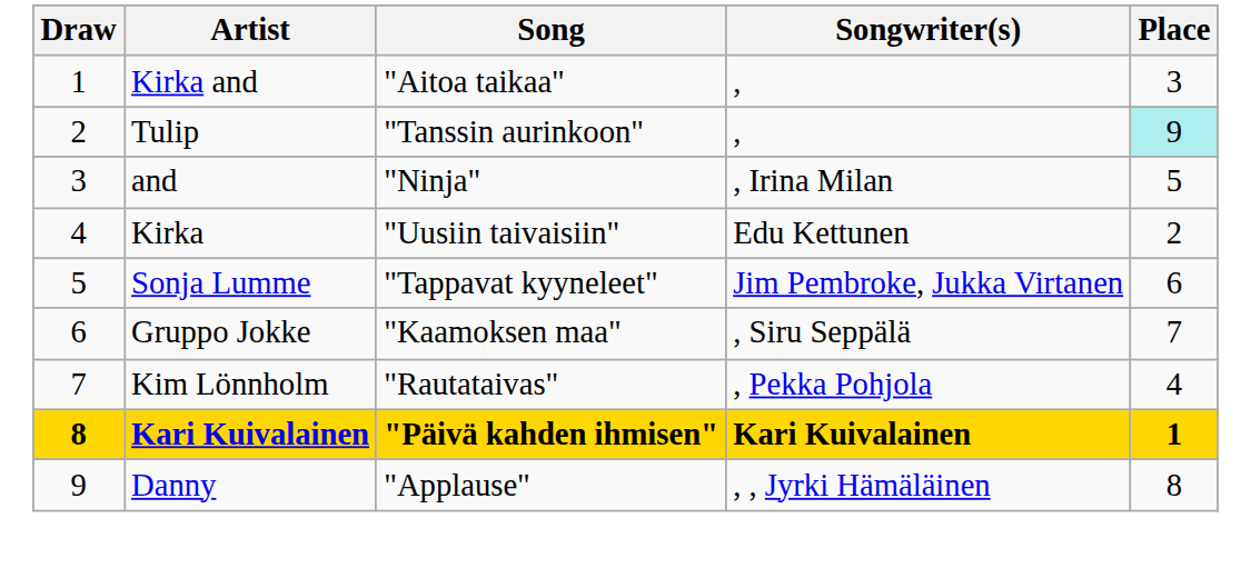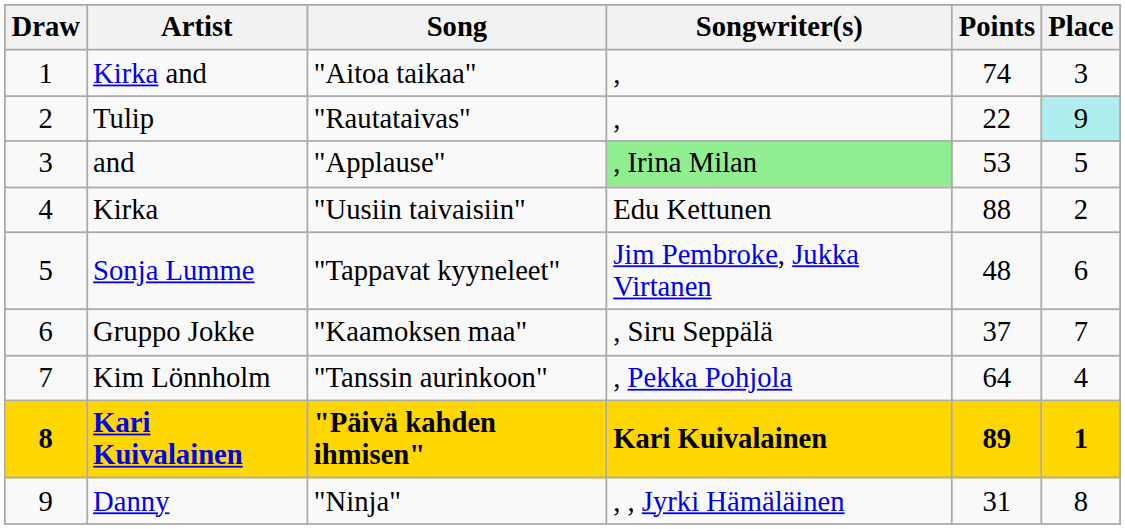 <table class="sortable wikitable" style="margin: 1em auto 1em auto; text-align:center">
 <tr>
 <th>Draw</th>
 <th>Artist</th>
 <th>Song</th>
 <th>Songwriter(s)</th>
+<th>Points</th>
 <th>Place</th>
 </tr>
 <tr>
 <td>1</td>
 <td align="left"><a href='#'>Kirka</a> and </td>
 <td align="left">"Aitoa taikaa"</td>
 <td align="left">,  </td>
+<td>74</td>
 <td>3</td>
 </tr>
 <tr>
 <td>2</td>
 <td align="left">Tulip</td>
-<td align="left">"Tanssin aurinkoon"</td>
+<td align="left">"Rautataivas"</td>
 <td align="left">, </td>
+<td>22</td>
 <td style="background: paleturquoise;">9</td>
 </tr>
 <tr>
 <td>3</td>
 <td align="left"> and </td>
-<td align="left">"Ninja"</td>
-<td align="left">, Irina Milan</td>
+<td align="left">"Applause"</td>
+<td align="left" style="background: lightgreen;">, Irina Milan</td>
+<td>53</td>
 <td>5</td>
 </tr>
 <tr>
 <td>4</td>
 <td align="left">Kirka</td>
 <td align="left">"Uusiin taivaisiin"</td>
 <td align="left">Edu Kettunen</td>
+<td>88</td>
 <td>2</td>
 </tr>
 <tr>
 <td>5</td>
 <td align="left"><a href='#'>Sonja Lumme</a></td>
 <td align="left">"Tappavat kyyneleet"</td>
 <td align="left"><a href='#'>Jim Pembroke</a>, <a href='#'>Jukka Virtanen</a></td>
+<td>48</td>
 <td>6</td>
 </tr>
 <tr>
 <td>6</td>
 <td align="left">Gruppo Jokke</td>
 <td align="left">"Kaamoksen maa"</td>
 <td align="left">, Siru Seppälä</td>
+<td>37</td>
 <td>7</td>
 </tr>
 <tr>
 <td>7</td>
 <td align="left">Kim Lönnholm</td>
-<td align="left">"Rautataivas"</td>
+<td align="left">"Tanssin aurinkoon"</td>
 <td align="left">, <a href='#'>Pekka Pohjola</a></td>
+<td>64</td>
 <td>4</td>
 </tr>
 <tr style="font-weight:bold; background:gold;">
 <td>8</td>
 <td align="left"><a href='#'>Kari Kuivalainen</a></td>
 <td align="left">"Päivä kahden ihmisen"</td>
 <td align="left">Kari Kuivalainen</td>
+<td>89</td>
 <td>1</td>
 </tr>
 <tr>
 <td>9</td>
 <td align="left"><a href='#'>Danny</a></td>
-<td align="left">"Applause"</td>
+<td align="left">"Ninja"</td>
 <td align="left">, , <a href='#'>Jyrki Hämäläinen</a></td>
+<td>31</td>
 <td>8</td>
 </tr>
 </table>
